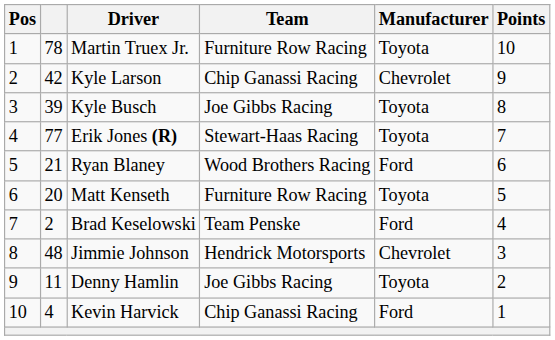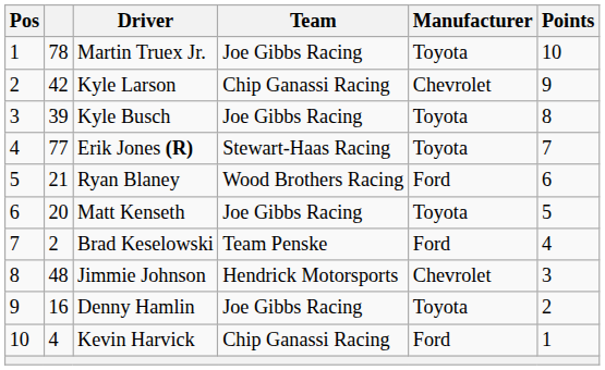 <table class="wikitable" style="font-size:98%">
 <tr>
 <th>Pos</th>
 <th></th>
 <th>Driver</th>
 <th>Team</th>
 <th>Manufacturer</th>
 <th>Points</th>
 </tr>
 <tr>
 <td>1</td>
 <td>78</td>
 <td>Martin Truex Jr.</td>
-<td>Furniture Row Racing</td>
+<td>Joe Gibbs Racing</td>
 <td>Toyota</td>
 <td>10</td>
 </tr>
 <tr>
 <td>2</td>
 <td>42</td>
 <td>Kyle Larson</td>
 <td>Chip Ganassi Racing</td>
 <td>Chevrolet</td>
 <td>9</td>
 </tr>
 <tr>
 <td>3</td>
 <td>39</td>
 <td>Kyle Busch</td>
 <td>Joe Gibbs Racing</td>
 <td>Toyota</td>
 <td>8</td>
 </tr>
 <tr>
 <td>4</td>
 <td>77</td>
 <td>Erik Jones <strong>(R)</strong></td>
 <td>Stewart-Haas Racing</td>
 <td>Toyota</td>
 <td>7</td>
 </tr>
 <tr>
 <td>5</td>
 <td>21</td>
 <td>Ryan Blaney</td>
 <td>Wood Brothers Racing</td>
 <td>Ford</td>
 <td>6</td>
 </tr>
 <tr>
 <td>6</td>
 <td>20</td>
 <td>Matt Kenseth</td>
-<td>Furniture Row Racing</td>
+<td>Joe Gibbs Racing</td>
 <td>Toyota</td>
 <td>5</td>
 </tr>
 <tr>
 <td>7</td>
 <td>2</td>
 <td>Brad Keselowski</td>
 <td>Team Penske</td>
 <td>Ford</td>
 <td>4</td>
 </tr>
 <tr>
 <td>8</td>
 <td>48</td>
 <td>Jimmie Johnson</td>
 <td>Hendrick Motorsports</td>
 <td>Chevrolet</td>
 <td>3</td>
 </tr>
 <tr>
 <td>9</td>
-<td>11</td>
+<td>16</td>
 <td>Denny Hamlin</td>
 <td>Joe Gibbs Racing</td>
 <td>Toyota</td>
 <td>2</td>
 </tr>
 <tr>
 <td>10</td>
 <td>4</td>
 <td>Kevin Harvick</td>
 <td>Chip Ganassi Racing</td>
 <td>Ford</td>
 <td>1</td>
 </tr>
 <tr>
 <th colspan="6"></th>
 </tr>
 </table>
